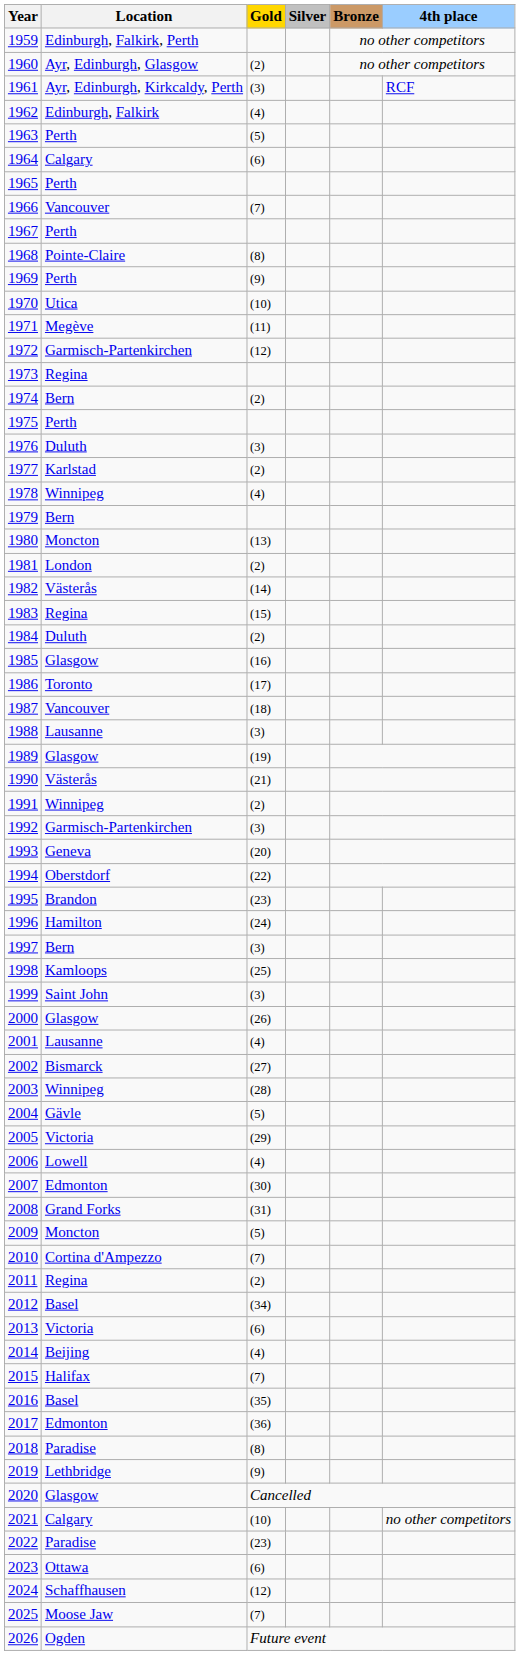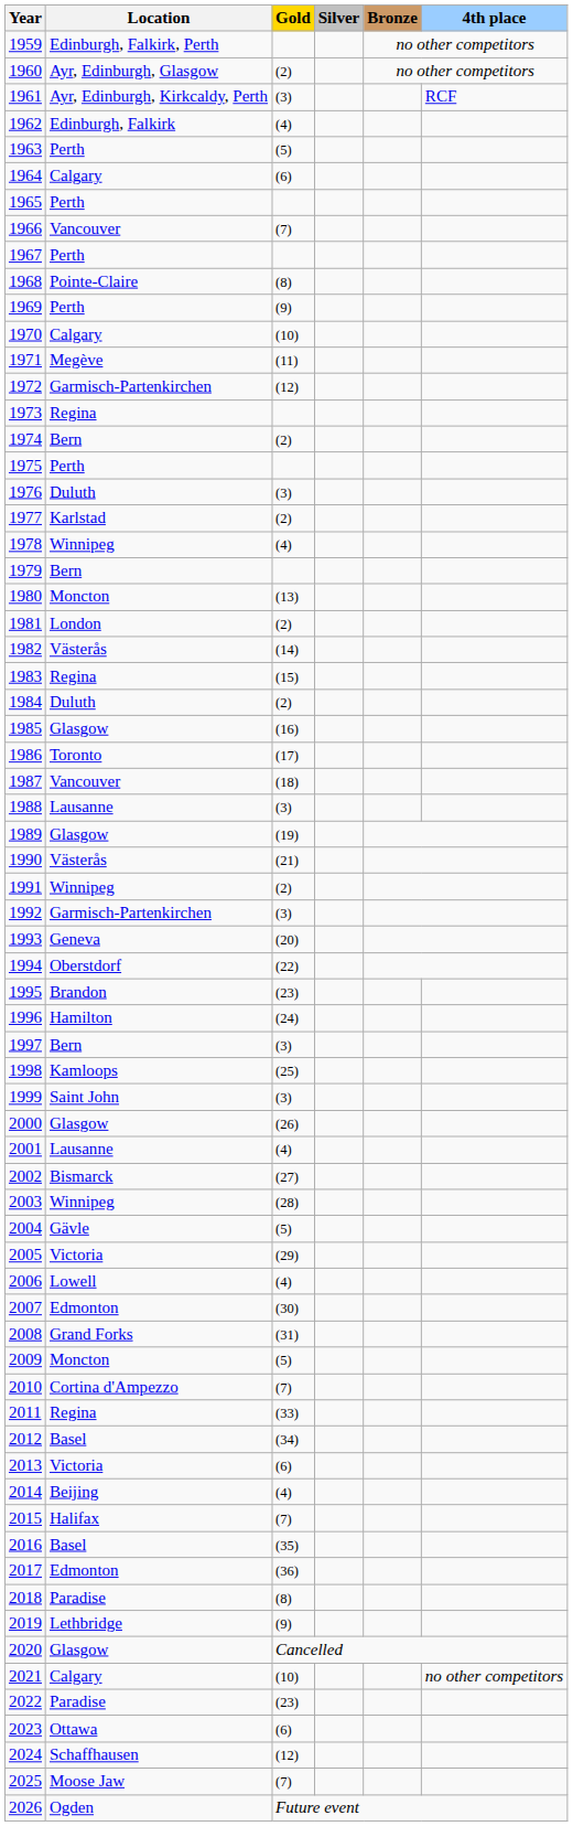 <table class="wikitable">
 <tr>
 <th>Year</th>
 <th>Location</th>
 <td align="center" bgcolor="gold"><strong>Gold</strong></td>
 <td align="center" bgcolor="silver"><strong>Silver</strong></td>
 <td align="center" bgcolor="CC9966"><strong>Bronze</strong></td>
 <td align="center" bgcolor="9ACDFF"><strong>4th place</strong></td>
 </tr>
 <tr>
 <td><a href='#'>1959</a></td>
 <td> <a href='#'>Edinburgh</a>, <a href='#'>Falkirk</a>, <a href='#'>Perth</a></td>
 <td></td>
 <td></td>
 <td colspan=2 align="center"><em>no other competitors</em></td>
 </tr>
 <tr>
 <td><a href='#'>1960</a></td>
 <td> <a href='#'>Ayr</a>, <a href='#'>Edinburgh</a>, <a href='#'>Glasgow</a></td>
 <td> <small>(2)</small></td>
 <td></td>
 <td colspan=2 align="center"><em>no other competitors</em></td>
 </tr>
 <tr>
 <td><a href='#'>1961</a></td>
 <td> <a href='#'>Ayr</a>, <a href='#'>Edinburgh</a>, <a href='#'>Kirkcaldy</a>, <a href='#'>Perth</a></td>
 <td> <small>(3)</small></td>
 <td></td>
 <td></td>
 <td> <a href='#'>RCF</a></td>
 </tr>
 <tr>
 <td><a href='#'>1962</a></td>
 <td> <a href='#'>Edinburgh</a>, <a href='#'>Falkirk</a></td>
 <td> <small>(4)</small></td>
 <td></td>
 <td></td>
 <td></td>
 </tr>
 <tr>
 <td><a href='#'>1963</a></td>
 <td> <a href='#'>Perth</a></td>
 <td> <small>(5)</small></td>
 <td></td>
 <td></td>
 <td></td>
 </tr>
 <tr>
 <td><a href='#'>1964</a></td>
 <td> <a href='#'>Calgary</a></td>
 <td> <small>(6)</small></td>
 <td></td>
 <td></td>
 <td></td>
 </tr>
 <tr>
 <td><a href='#'>1965</a></td>
 <td> <a href='#'>Perth</a></td>
 <td></td>
 <td></td>
 <td></td>
 <td></td>
 </tr>
 <tr>
 <td><a href='#'>1966</a></td>
 <td> <a href='#'>Vancouver</a></td>
 <td> <small>(7)</small></td>
 <td></td>
 <td></td>
 <td></td>
 </tr>
 <tr>
 <td><a href='#'>1967</a></td>
 <td> <a href='#'>Perth</a></td>
 <td></td>
 <td></td>
 <td></td>
 <td></td>
 </tr>
 <tr>
 <td><a href='#'>1968</a></td>
 <td> <a href='#'>Pointe-Claire</a></td>
 <td> <small>(8)</small></td>
 <td></td>
 <td></td>
 <td></td>
 </tr>
 <tr>
 <td><a href='#'>1969</a></td>
 <td> <a href='#'>Perth</a></td>
 <td> <small>(9)</small></td>
 <td></td>
 <td></td>
 <td></td>
 </tr>
 <tr>
 <td><a href='#'>1970</a></td>
-<td> <a href='#'>Utica</a></td>
+<td> <a href='#'>Calgary</a></td>
 <td> <small>(10)</small></td>
 <td></td>
 <td></td>
 <td></td>
 </tr>
 <tr>
 <td><a href='#'>1971</a></td>
 <td> <a href='#'>Megève</a></td>
 <td> <small>(11)</small></td>
 <td></td>
 <td></td>
 <td></td>
 </tr>
 <tr>
 <td><a href='#'>1972</a></td>
 <td> <a href='#'>Garmisch-Partenkirchen</a></td>
 <td> <small>(12)</small></td>
 <td></td>
 <td></td>
 <td></td>
 </tr>
 <tr>
 <td><a href='#'>1973</a></td>
 <td> <a href='#'>Regina</a></td>
 <td></td>
 <td></td>
 <td></td>
 <td></td>
 </tr>
 <tr>
 <td><a href='#'>1974</a></td>
 <td> <a href='#'>Bern</a></td>
 <td> <small>(2)</small></td>
 <td></td>
 <td></td>
 <td></td>
 </tr>
 <tr>
 <td><a href='#'>1975</a></td>
 <td> <a href='#'>Perth</a></td>
 <td></td>
 <td></td>
 <td></td>
 <td></td>
 </tr>
 <tr>
 <td><a href='#'>1976</a></td>
 <td> <a href='#'>Duluth</a></td>
 <td> <small>(3)</small></td>
 <td></td>
 <td></td>
 <td></td>
 </tr>
 <tr>
 <td><a href='#'>1977</a></td>
 <td> <a href='#'>Karlstad</a></td>
 <td> <small>(2)</small></td>
 <td></td>
 <td></td>
 <td></td>
 </tr>
 <tr>
 <td><a href='#'>1978</a></td>
 <td> <a href='#'>Winnipeg</a></td>
 <td> <small>(4)</small></td>
 <td></td>
 <td></td>
 <td></td>
 </tr>
 <tr>
 <td><a href='#'>1979</a></td>
 <td> <a href='#'>Bern</a></td>
 <td></td>
 <td></td>
 <td></td>
 <td></td>
 </tr>
 <tr>
 <td><a href='#'>1980</a></td>
 <td> <a href='#'>Moncton</a></td>
 <td> <small>(13)</small></td>
 <td></td>
 <td></td>
 <td></td>
 </tr>
 <tr>
 <td><a href='#'>1981</a></td>
 <td> <a href='#'>London</a></td>
 <td> <small>(2)</small></td>
 <td></td>
 <td></td>
 <td></td>
 </tr>
 <tr>
 <td><a href='#'>1982</a></td>
 <td> <a href='#'>Västerås</a></td>
 <td> <small>(14)</small></td>
 <td></td>
 <td></td>
 <td></td>
 </tr>
 <tr>
 <td><a href='#'>1983</a></td>
 <td> <a href='#'>Regina</a></td>
 <td> <small>(15)</small></td>
 <td></td>
 <td></td>
 <td></td>
 </tr>
 <tr>
 <td><a href='#'>1984</a></td>
 <td> <a href='#'>Duluth</a></td>
 <td> <small>(2)</small></td>
 <td></td>
 <td></td>
 <td></td>
 </tr>
 <tr>
 <td><a href='#'>1985</a></td>
 <td> <a href='#'>Glasgow</a></td>
 <td> <small>(16)</small></td>
 <td></td>
 <td></td>
 <td></td>
 </tr>
 <tr>
 <td><a href='#'>1986</a></td>
 <td> <a href='#'>Toronto</a></td>
 <td> <small>(17)</small></td>
 <td></td>
 <td></td>
 <td></td>
 </tr>
 <tr>
 <td><a href='#'>1987</a></td>
 <td> <a href='#'>Vancouver</a></td>
 <td> <small>(18)</small></td>
 <td></td>
 <td></td>
 <td></td>
 </tr>
 <tr>
 <td><a href='#'>1988</a></td>
 <td> <a href='#'>Lausanne</a></td>
 <td> <small>(3)</small></td>
 <td></td>
 <td></td>
 <td></td>
 </tr>
 <tr>
 <td><a href='#'>1989</a></td>
 <td> <a href='#'>Glasgow</a></td>
 <td> <small>(19)</small></td>
 <td></td>
 <td colspan=2><br></td>
 </tr>
 <tr>
 <td><a href='#'>1990</a></td>
 <td> <a href='#'>Västerås</a></td>
 <td> <small>(21)</small></td>
 <td></td>
 <td colspan=2><br></td>
 </tr>
 <tr>
 <td><a href='#'>1991</a></td>
 <td> <a href='#'>Winnipeg</a></td>
 <td> <small>(2)</small></td>
 <td></td>
 <td colspan=2><br></td>
 </tr>
 <tr>
 <td><a href='#'>1992</a></td>
 <td> <a href='#'>Garmisch-Partenkirchen</a></td>
 <td> <small>(3)</small></td>
 <td></td>
 <td colspan=2><br></td>
 </tr>
 <tr>
 <td><a href='#'>1993</a></td>
 <td> <a href='#'>Geneva</a></td>
 <td> <small>(20)</small></td>
 <td></td>
 <td colspan=2><br></td>
 </tr>
 <tr>
 <td><a href='#'>1994</a></td>
 <td> <a href='#'>Oberstdorf</a></td>
 <td> <small>(22)</small></td>
 <td></td>
 <td colspan=2><br></td>
 </tr>
 <tr>
 <td><a href='#'>1995</a></td>
 <td> <a href='#'>Brandon</a></td>
 <td> <small>(23)</small></td>
 <td></td>
 <td></td>
 <td></td>
 </tr>
 <tr>
 <td><a href='#'>1996</a></td>
 <td> <a href='#'>Hamilton</a></td>
 <td> <small>(24)</small></td>
 <td></td>
 <td></td>
 <td></td>
 </tr>
 <tr>
 <td><a href='#'>1997</a></td>
 <td> <a href='#'>Bern</a></td>
 <td> <small>(3)</small></td>
 <td></td>
 <td></td>
 <td></td>
 </tr>
 <tr>
 <td><a href='#'>1998</a></td>
 <td> <a href='#'>Kamloops</a></td>
 <td> <small>(25)</small></td>
 <td></td>
 <td></td>
 <td></td>
 </tr>
 <tr>
 <td><a href='#'>1999</a></td>
 <td> <a href='#'>Saint John</a></td>
 <td> <small>(3)</small></td>
 <td></td>
 <td></td>
 <td></td>
 </tr>
 <tr>
 <td><a href='#'>2000</a></td>
 <td> <a href='#'>Glasgow</a></td>
 <td> <small>(26)</small></td>
 <td></td>
 <td></td>
 <td></td>
 </tr>
 <tr>
 <td><a href='#'>2001</a></td>
 <td> <a href='#'>Lausanne</a></td>
 <td> <small>(4)</small></td>
 <td></td>
 <td></td>
 <td></td>
 </tr>
 <tr>
 <td><a href='#'>2002</a></td>
 <td> <a href='#'>Bismarck</a></td>
 <td> <small>(27)</small></td>
 <td></td>
 <td></td>
 <td></td>
 </tr>
 <tr>
 <td><a href='#'>2003</a></td>
 <td> <a href='#'>Winnipeg</a></td>
 <td> <small>(28)</small></td>
 <td></td>
 <td></td>
 <td></td>
 </tr>
 <tr>
 <td><a href='#'>2004</a></td>
 <td> <a href='#'>Gävle</a></td>
 <td> <small>(5)</small></td>
 <td></td>
 <td></td>
 <td></td>
 </tr>
 <tr>
 <td><a href='#'>2005</a></td>
 <td> <a href='#'>Victoria</a></td>
 <td> <small>(29)</small></td>
 <td></td>
 <td></td>
 <td></td>
 </tr>
 <tr>
 <td><a href='#'>2006</a></td>
 <td> <a href='#'>Lowell</a></td>
 <td> <small>(4)</small></td>
 <td></td>
 <td></td>
 <td></td>
 </tr>
 <tr>
 <td><a href='#'>2007</a></td>
 <td> <a href='#'>Edmonton</a></td>
 <td> <small>(30)</small></td>
 <td></td>
 <td></td>
 <td></td>
 </tr>
 <tr>
 <td><a href='#'>2008</a></td>
 <td> <a href='#'>Grand Forks</a></td>
 <td> <small>(31)</small></td>
 <td></td>
 <td></td>
 <td></td>
 </tr>
 <tr>
 <td><a href='#'>2009</a></td>
 <td> <a href='#'>Moncton</a></td>
 <td> <small>(5)</small></td>
 <td></td>
 <td></td>
 <td></td>
 </tr>
 <tr>
 <td><a href='#'>2010</a></td>
 <td> <a href='#'>Cortina d'Ampezzo</a></td>
 <td> <small>(7)</small></td>
 <td></td>
 <td></td>
 <td></td>
 </tr>
 <tr>
 <td><a href='#'>2011</a></td>
 <td> <a href='#'>Regina</a></td>
-<td> <small>(2)</small></td>
+<td> <small>(33)</small></td>
 <td></td>
 <td></td>
 <td></td>
 </tr>
 <tr>
 <td><a href='#'>2012</a></td>
 <td> <a href='#'>Basel</a></td>
 <td> <small>(34)</small></td>
 <td></td>
 <td></td>
 <td></td>
 </tr>
 <tr>
 <td><a href='#'>2013</a></td>
 <td> <a href='#'>Victoria</a></td>
 <td> <small>(6)</small></td>
 <td></td>
 <td></td>
 <td></td>
 </tr>
 <tr>
 <td><a href='#'>2014</a></td>
 <td> <a href='#'>Beijing</a></td>
 <td> <small>(4)</small></td>
 <td></td>
 <td></td>
 <td></td>
 </tr>
 <tr>
 <td><a href='#'>2015</a></td>
 <td> <a href='#'>Halifax</a></td>
 <td> <small>(7)</small></td>
 <td></td>
 <td></td>
 <td></td>
 </tr>
 <tr>
 <td><a href='#'>2016</a></td>
 <td> <a href='#'>Basel</a></td>
 <td> <small>(35)</small></td>
 <td></td>
 <td></td>
 <td></td>
 </tr>
 <tr>
 <td><a href='#'>2017</a></td>
 <td> <a href='#'>Edmonton</a></td>
 <td> <small>(36)</small></td>
 <td></td>
 <td></td>
 <td></td>
 </tr>
 <tr>
 <td><a href='#'>2018</a></td>
 <td> <a href='#'>Paradise</a></td>
 <td> <small>(8)</small></td>
 <td></td>
 <td></td>
 <td></td>
 </tr>
 <tr>
 <td><a href='#'>2019</a></td>
 <td> <a href='#'>Lethbridge</a></td>
 <td> <small>(9)</small></td>
 <td></td>
 <td></td>
 <td></td>
 </tr>
 <tr>
 <td><a href='#'>2020</a></td>
 <td> <a href='#'>Glasgow</a></td>
 <td colspan=4><em>Cancelled</em></td>
 </tr>
 <tr>
 <td><a href='#'>2021</a></td>
 <td> <a href='#'>Calgary</a></td>
 <td> <small>(10)</small></td>
 <td></td>
 <td></td>
 <td align="center"><em>no other competitors</em></td>
 </tr>
 <tr>
 <td><a href='#'>2022</a></td>
 <td> <a href='#'>Paradise</a></td>
 <td> <small>(23)</small></td>
 <td></td>
 <td></td>
 <td></td>
 </tr>
 <tr>
 <td><a href='#'>2023</a></td>
 <td> <a href='#'>Ottawa</a></td>
 <td> <small>(6)</small></td>
 <td></td>
 <td></td>
 <td></td>
 </tr>
 <tr>
 <td><a href='#'>2024</a></td>
 <td> <a href='#'>Schaffhausen</a></td>
 <td> <small>(12)</small></td>
 <td></td>
 <td></td>
 <td></td>
 </tr>
 <tr>
 <td><a href='#'>2025</a></td>
 <td> <a href='#'>Moose Jaw</a></td>
 <td> <small>(7)</small></td>
 <td></td>
 <td></td>
 <td></td>
 </tr>
 <tr>
 <td><a href='#'>2026</a></td>
 <td> <a href='#'>Ogden</a></td>
 <td colspan=4><em>Future event</em></td>
 </tr>
 </table>
